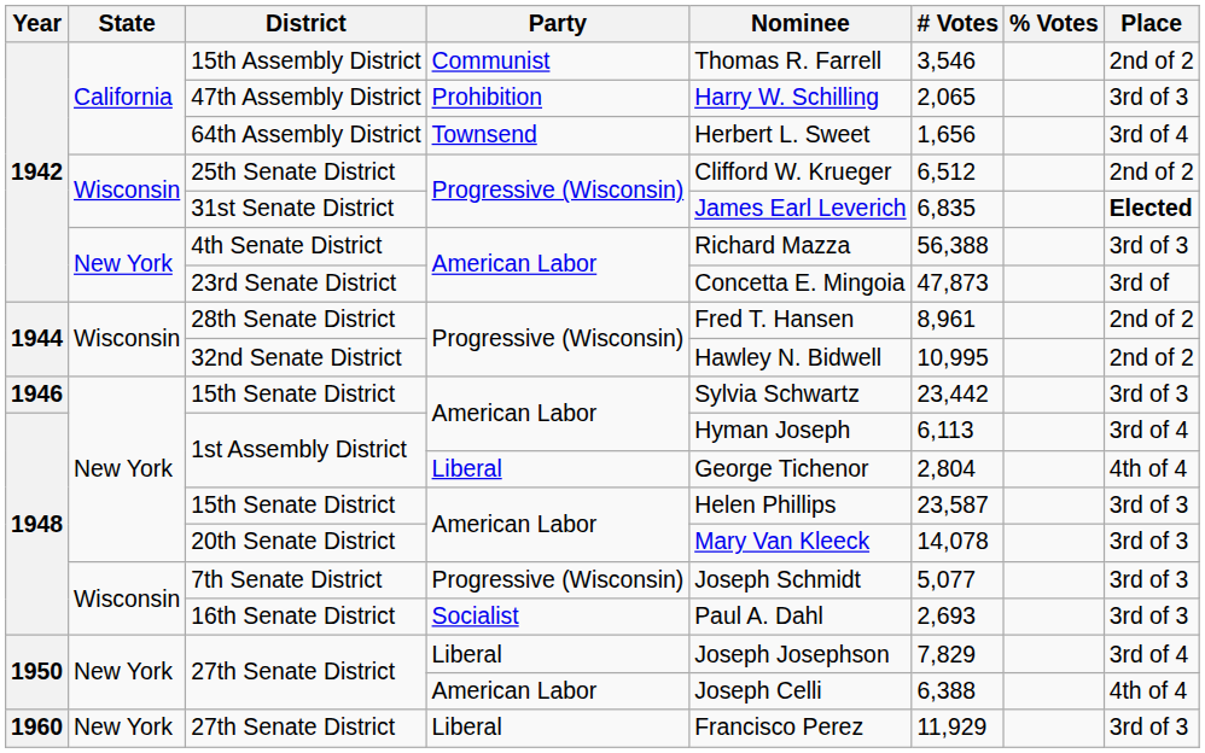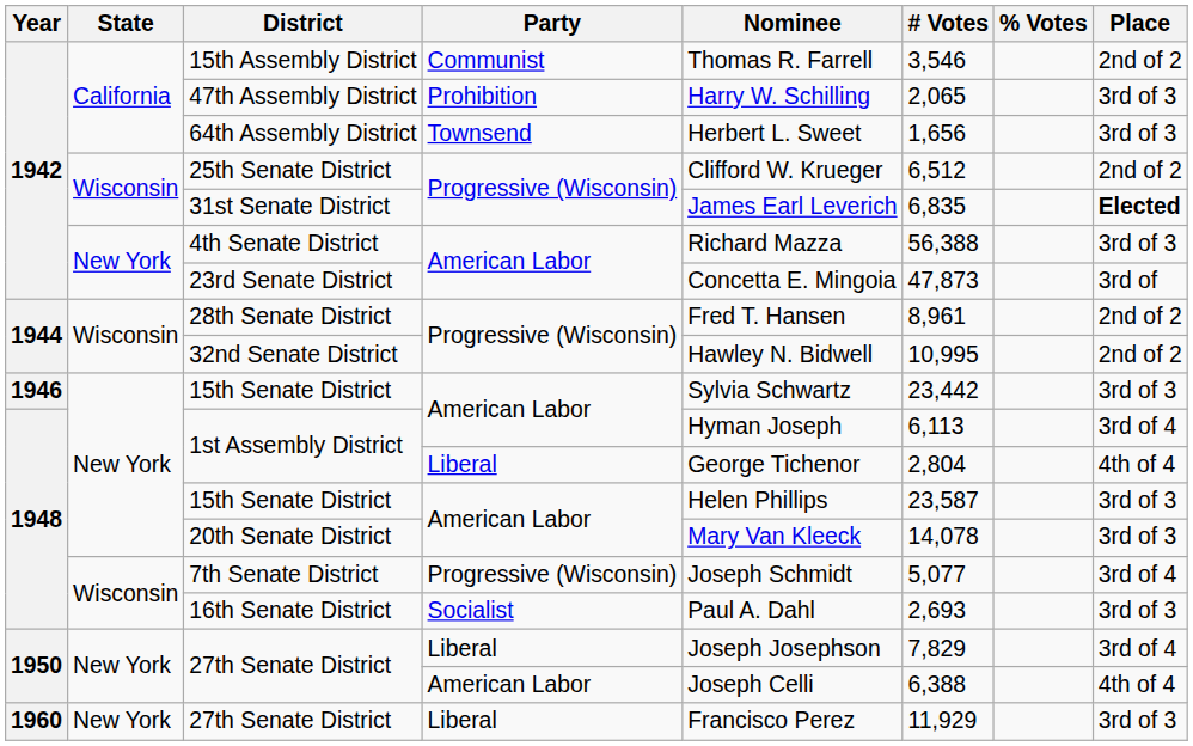 <table class="wikitable sortable">
 <tr>
 <th>Year</th>
 <th>State</th>
 <th>District</th>
 <th>Party</th>
 <th>Nominee</th>
 <th># Votes</th>
 <th>% Votes</th>
 <th>Place</th>
 </tr>
 <tr>
 <th rowspan="7">1942</th>
 <td rowspan="3"><a href='#'>California</a></td>
 <td>15th Assembly District</td>
 <td><a href='#'>Communist</a></td>
 <td>Thomas R. Farrell</td>
 <td>3,546</td>
 <td></td>
 <td>2nd of 2</td>
 </tr>
 <tr>
 <td>47th Assembly District</td>
 <td><a href='#'>Prohibition</a></td>
 <td><a href='#'>Harry W. Schilling</a></td>
 <td>2,065</td>
 <td></td>
 <td>3rd of 3</td>
 </tr>
 <tr>
 <td>64th Assembly District</td>
 <td><a href='#'>Townsend</a></td>
 <td>Herbert L. Sweet</td>
 <td>1,656</td>
 <td></td>
-<td>3rd of 4</td>
+<td>3rd of 3</td>
 </tr>
 <tr>
 <td rowspan="2"><a href='#'>Wisconsin</a></td>
 <td>25th Senate District</td>
 <td rowspan="2"><a href='#'>Progressive (Wisconsin)</a></td>
 <td>Clifford W. Krueger</td>
 <td>6,512</td>
 <td></td>
 <td>2nd of 2</td>
 </tr>
 <tr>
 <td>31st Senate District</td>
 <td><a href='#'>James Earl Leverich</a></td>
 <td>6,835</td>
 <td></td>
 <td><strong>Elected</strong></td>
 </tr>
 <tr>
 <td rowspan="2"><a href='#'>New York</a></td>
 <td>4th Senate District</td>
 <td rowspan="2"><a href='#'>American Labor</a></td>
 <td>Richard Mazza</td>
 <td>56,388</td>
 <td></td>
 <td>3rd of 3</td>
 </tr>
 <tr>
 <td>23rd Senate District</td>
 <td>Concetta E. Mingoia</td>
 <td>47,873</td>
 <td></td>
 <td>3rd of</td>
 </tr>
 <tr>
 <th rowspan="2">1944</th>
 <td rowspan="2">Wisconsin</td>
 <td>28th Senate District</td>
 <td rowspan="2">Progressive (Wisconsin)</td>
 <td>Fred T. Hansen</td>
 <td>8,961</td>
 <td></td>
 <td>2nd of 2</td>
 </tr>
 <tr>
 <td>32nd Senate District</td>
 <td>Hawley N. Bidwell</td>
 <td>10,995</td>
 <td></td>
 <td>2nd of 2</td>
 </tr>
 <tr>
 <th>1946</th>
 <td rowspan="5">New York</td>
 <td>15th Senate District</td>
 <td rowspan="2">American Labor</td>
 <td>Sylvia Schwartz</td>
 <td>23,442</td>
 <td></td>
 <td>3rd of 3</td>
 </tr>
 <tr>
 <th rowspan="6">1948</th>
 <td rowspan="2">1st Assembly District</td>
 <td>Hyman Joseph</td>
 <td>6,113</td>
 <td></td>
 <td>3rd of 4</td>
 </tr>
 <tr>
 <td><a href='#'>Liberal</a></td>
 <td>George Tichenor</td>
 <td>2,804</td>
 <td></td>
 <td>4th of 4</td>
 </tr>
 <tr>
 <td>15th Senate District</td>
 <td rowspan="2">American Labor</td>
 <td>Helen Phillips</td>
 <td>23,587</td>
 <td></td>
 <td>3rd of 3</td>
 </tr>
 <tr>
 <td>20th Senate District</td>
 <td><a href='#'>Mary Van Kleeck</a></td>
 <td>14,078</td>
 <td></td>
 <td>3rd of 3</td>
 </tr>
 <tr>
 <td rowspan="2">Wisconsin</td>
 <td>7th Senate District</td>
 <td>Progressive (Wisconsin)</td>
 <td>Joseph Schmidt</td>
 <td>5,077</td>
 <td></td>
-<td>3rd of 3</td>
+<td>3rd of 4</td>
 </tr>
 <tr>
 <td>16th Senate District</td>
 <td><a href='#'>Socialist</a></td>
 <td>Paul A. Dahl</td>
 <td>2,693</td>
 <td></td>
 <td>3rd of 3</td>
 </tr>
 <tr>
 <th rowspan="2">1950</th>
 <td rowspan="2">New York</td>
 <td rowspan="2">27th Senate District</td>
 <td>Liberal</td>
 <td>Joseph Josephson</td>
 <td>7,829</td>
 <td></td>
 <td>3rd of 4</td>
 </tr>
 <tr>
 <td>American Labor</td>
 <td>Joseph Celli</td>
 <td>6,388</td>
 <td></td>
 <td>4th of 4</td>
 </tr>
 <tr>
 <th>1960</th>
 <td>New York</td>
 <td>27th Senate District</td>
 <td>Liberal</td>
 <td>Francisco Perez</td>
 <td>11,929</td>
 <td></td>
 <td>3rd of 3</td>
 </tr>
 </table>
